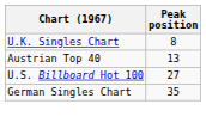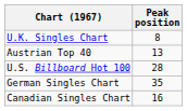 <table class="wikitable sortable">
 <tr>
 <th>Chart (1967)</th>
 <th>Peak<br>position</th>
 </tr>
 <tr>
 <td><a href='#'>U.K. Singles Chart</a></td>
 <td style="text-align:center;">8</td>
 </tr>
 <tr>
 <td>Austrian Top 40</td>
 <td style="text-align:center;">13</td>
 </tr>
 <tr>
 <td>U.S. <a href='#'><em>Billboard</em> Hot 100</a></td>
-<td style="text-align:center;">27</td>
+<td style="text-align:center;">28</td>
 </tr>
 <tr>
 <td>German Singles Chart</td>
 <td style="text-align:center;">35</td>
 </tr>
+<tr>
+<td>Canadian Singles Chart</td>
+<td style="text-align:center;">16</td>
+</tr>
 </table>
